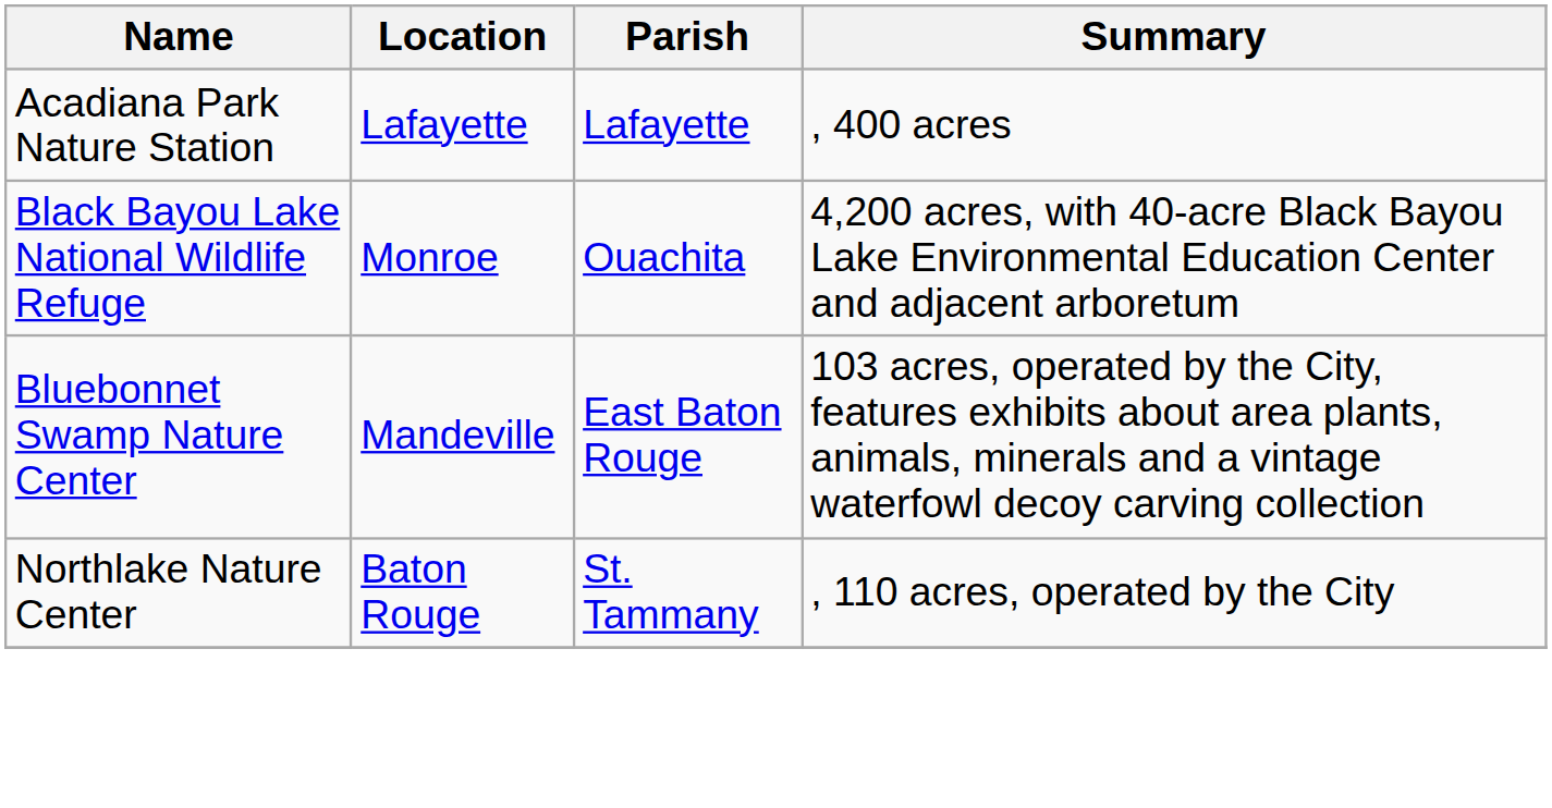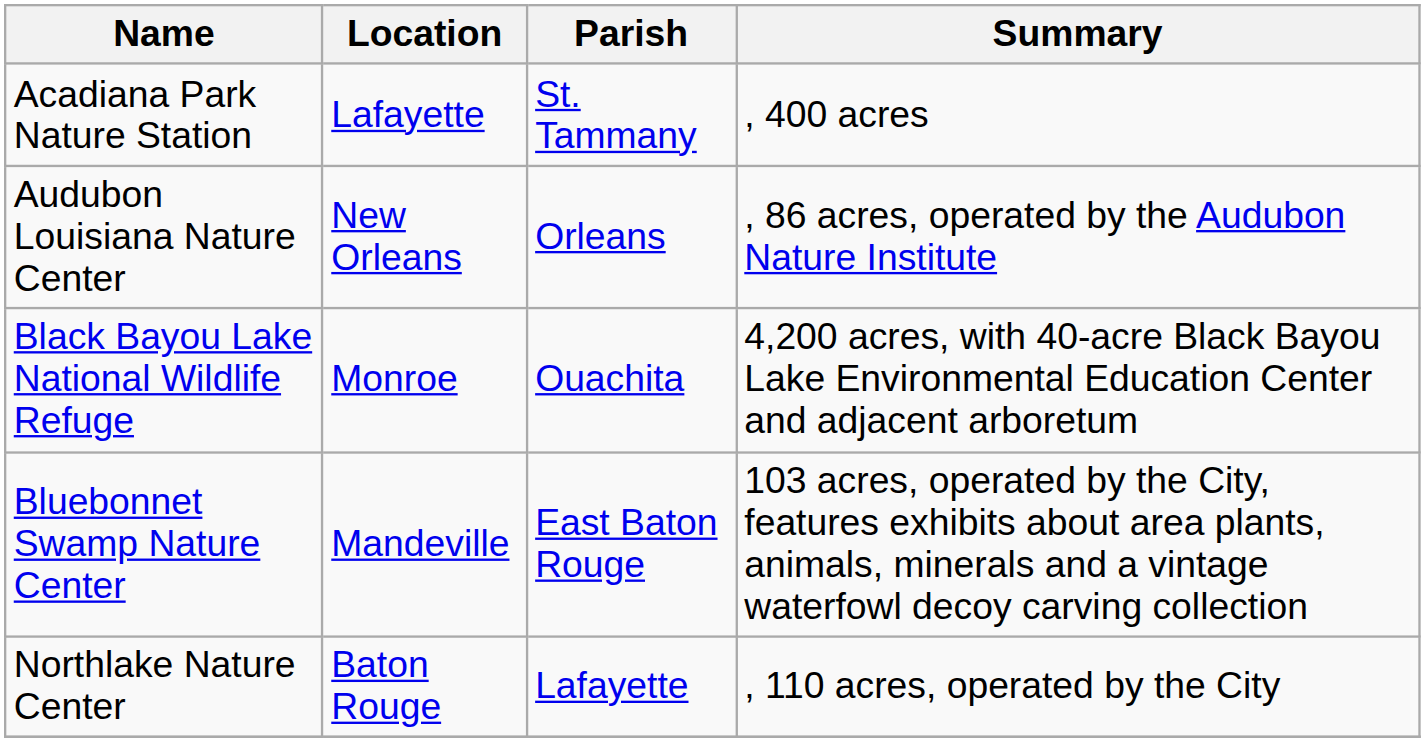 <table class="wikitable sortable">
 <tr>
 <th>Name</th>
 <th>Location</th>
 <th>Parish</th>
 <th>Summary</th>
 </tr>
 <tr>
 <td>Acadiana Park Nature Station</td>
 <td><a href='#'>Lafayette</a></td>
-<td><a href='#'>Lafayette</a></td>
+<td><a href='#'>St. Tammany</a></td>
 <td>, 400 acres</td>
+</tr>
+<tr>
+<td>Audubon Louisiana Nature Center</td>
+<td><a href='#'>New Orleans</a></td>
+<td><a href='#'>Orleans</a></td>
+<td>, 86 acres, operated by the <a href='#'>Audubon Nature Institute</a></td>
 </tr>
 <tr>
 <td><a href='#'>Black Bayou Lake National Wildlife Refuge</a></td>
 <td><a href='#'>Monroe</a></td>
 <td><a href='#'>Ouachita</a></td>
 <td>4,200 acres, with 40-acre Black Bayou Lake Environmental Education Center and adjacent arboretum</td>
 </tr>
 <tr>
 <td><a href='#'>Bluebonnet Swamp Nature Center</a></td>
 <td><a href='#'>Mandeville</a></td>
 <td><a href='#'>East Baton Rouge</a></td>
 <td>103 acres, operated by the City, features exhibits about area plants, animals, minerals and a vintage waterfowl decoy carving collection</td>
 </tr>
 <tr>
 <td>Northlake Nature Center</td>
 <td><a href='#'>Baton Rouge</a></td>
-<td><a href='#'>St. Tammany</a></td>
+<td><a href='#'>Lafayette</a></td>
 <td>, 110 acres, operated by the City</td>
 </tr>
 <tr>
 </tr>
 </table>
